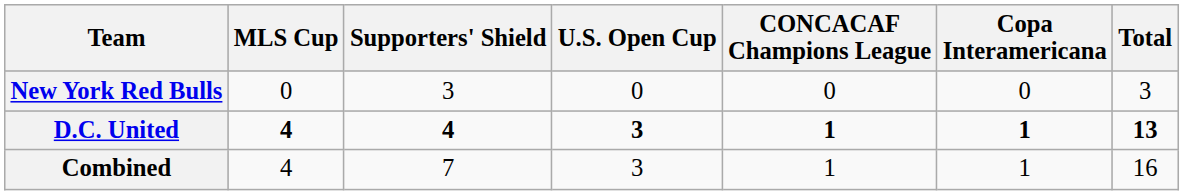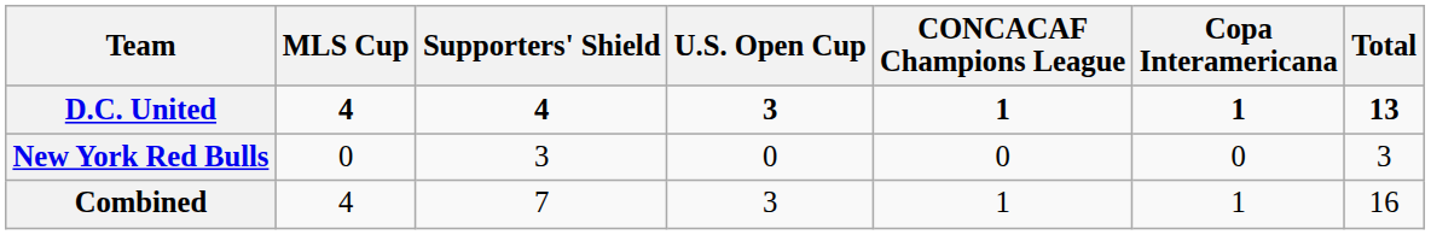 <table class="wikitable" style="text-align:center;">
 <tr>
 <th>Team</th>
 <th>MLS Cup</th>
 <th>Supporters' Shield</th>
 <th>U.S. Open Cup</th>
 <th>CONCACAF<br>Champions League</th>
 <th>Copa <br>Interamericana</th>
 <th>Total</th>
 </tr>
 <tr>
+<th><a href='#'>D.C. United</a></th>
+<td><strong>4</strong></td>
+<td><strong>4</strong></td>
+<td><strong>3</strong></td>
+<td><strong>1</strong></td>
+<td><strong>1</strong></td>
+<td><strong>13</strong></td>
+</tr>
+<tr>
 <th><a href='#'>New York Red Bulls</a></th>
 <td>0</td>
 <td>3</td>
 <td>0</td>
 <td>0</td>
 <td>0</td>
 <td>3</td>
-</tr>
-<tr>
-<th><a href='#'>D.C. United</a></th>
-<td><strong>4</strong></td>
-<td><strong>4</strong></td>
-<td><strong>3</strong></td>
-<td><strong>1</strong></td>
-<td><strong>1</strong></td>
-<td><strong>13</strong></td>
 </tr>
 <tr>
 <th>Combined</th>
 <td>4</td>
 <td>7</td>
 <td>3</td>
 <td>1</td>
 <td>1</td>
 <td>16</td>
 </tr>
 </table>
